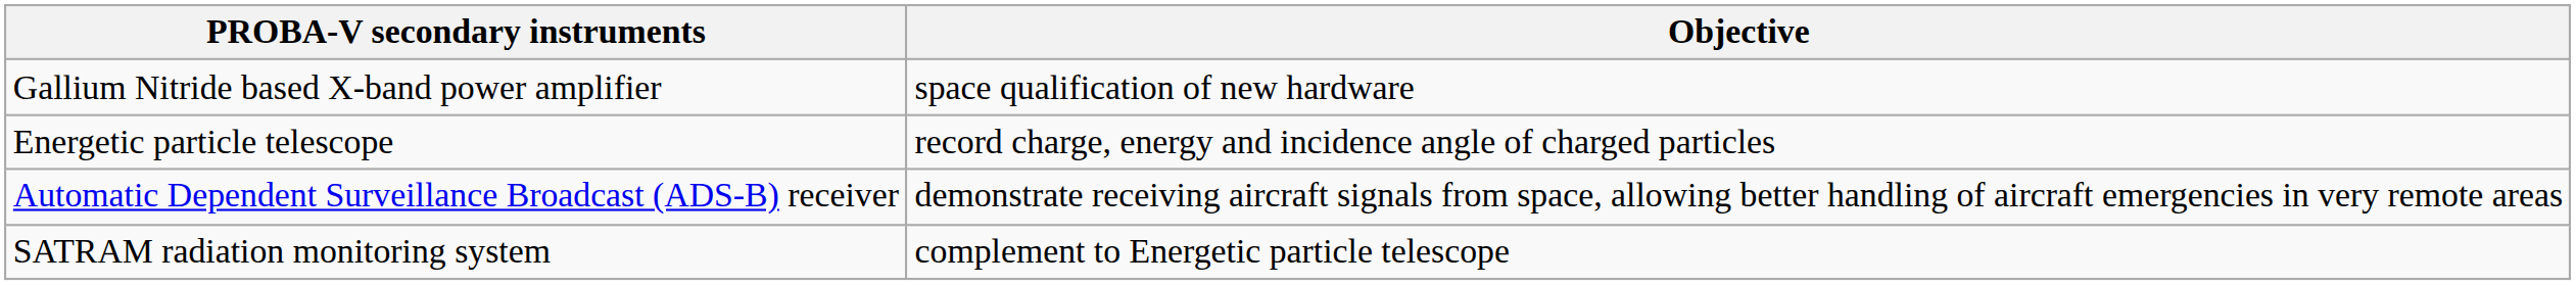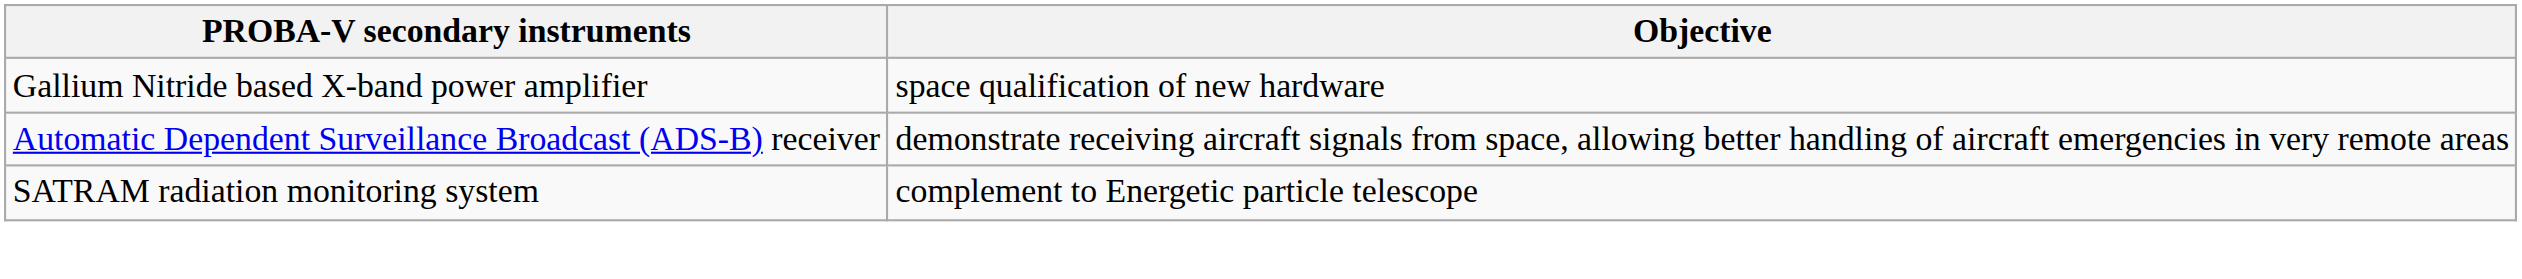 <table class="wikitable">
 <tr>
 <th>PROBA-V secondary instruments</th>
 <th>Objective</th>
 </tr>
 <tr>
 <td>Gallium Nitride based X-band power amplifier</td>
 <td>space qualification of new hardware</td>
 </tr>
 <tr>
-<td>Energetic particle telescope</td>
-<td>record charge, energy and incidence angle of charged particles</td>
-</tr>
-<tr>
 <td><a href='#'>Automatic Dependent Surveillance Broadcast (ADS-B)</a> receiver</td>
 <td>demonstrate receiving aircraft signals from space, allowing better handling of aircraft emergencies in very remote areas</td>
 </tr>
 <tr>
 <td>SATRAM radiation monitoring system</td>
 <td>complement to Energetic particle telescope</td>
 </tr>
 </table>
